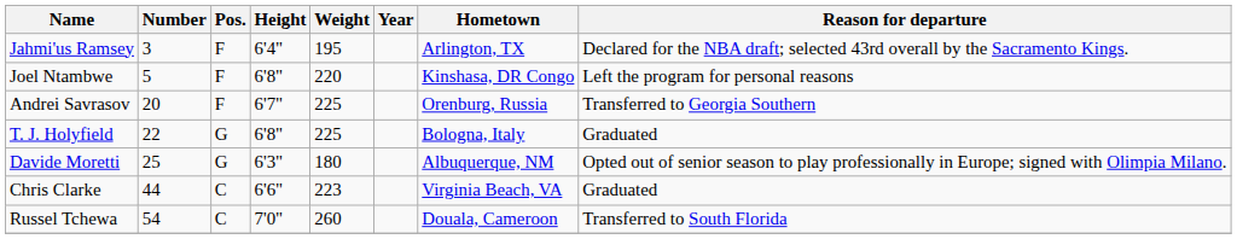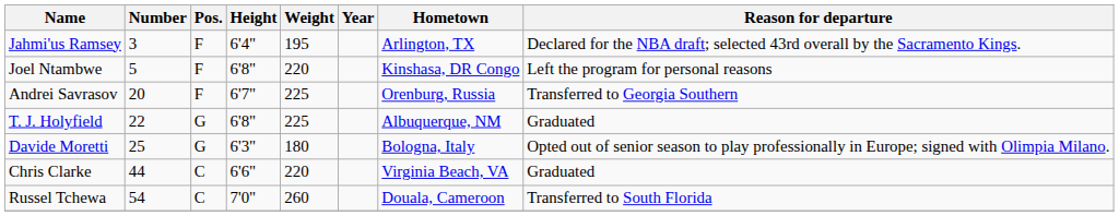 <table class="wikitable sortable" border="1">
 <tr>
 <th>Name</th>
 <th>Number</th>
 <th>Pos.</th>
 <th>Height</th>
 <th>Weight</th>
 <th>Year</th>
 <th>Hometown</th>
 <th class="unsortable">Reason for departure</th>
 </tr>
 <tr>
 <td><a href='#'>Jahmi'us Ramsey</a></td>
 <td>3</td>
 <td>F</td>
 <td>6'4"</td>
 <td>195</td>
 <td></td>
 <td><a href='#'>Arlington, TX</a></td>
 <td>Declared for the <a href='#'>NBA draft</a>; selected 43rd overall by the <a href='#'>Sacramento Kings</a>.</td>
 </tr>
 <tr>
 <td>Joel Ntambwe</td>
 <td>5</td>
 <td>F</td>
 <td>6'8"</td>
 <td>220</td>
 <td></td>
 <td><a href='#'>Kinshasa, DR Congo</a></td>
 <td>Left the program for personal reasons</td>
 </tr>
 <tr>
 <td>Andrei Savrasov</td>
 <td>20</td>
 <td>F</td>
 <td>6'7"</td>
 <td>225</td>
 <td></td>
 <td><a href='#'>Orenburg, Russia</a></td>
 <td>Transferred to <a href='#'>Georgia Southern</a></td>
 </tr>
 <tr>
 <td><a href='#'>T. J. Holyfield</a></td>
 <td>22</td>
 <td>G</td>
 <td>6'8"</td>
 <td>225</td>
 <td></td>
-<td><a href='#'>Bologna, Italy</a></td>
+<td><a href='#'>Albuquerque, NM</a></td>
 <td>Graduated</td>
 </tr>
 <tr>
 <td><a href='#'>Davide Moretti</a></td>
 <td>25</td>
 <td>G</td>
 <td>6'3"</td>
 <td>180</td>
 <td></td>
-<td><a href='#'>Albuquerque, NM</a></td>
+<td><a href='#'>Bologna, Italy</a></td>
 <td>Opted out of senior season to play professionally in Europe; signed with <a href='#'>Olimpia Milano</a>.</td>
 </tr>
 <tr>
 <td>Chris Clarke</td>
 <td>44</td>
 <td>C</td>
 <td>6'6"</td>
-<td>223</td>
+<td>220</td>
 <td></td>
 <td><a href='#'>Virginia Beach, VA</a></td>
 <td>Graduated</td>
 </tr>
 <tr>
 <td>Russel Tchewa</td>
 <td>54</td>
 <td>C</td>
 <td>7'0"</td>
 <td>260</td>
 <td></td>
 <td><a href='#'>Douala, Cameroon</a></td>
 <td>Transferred to <a href='#'>South Florida</a></td>
 </tr>
 <tr>
 </tr>
 </table>
